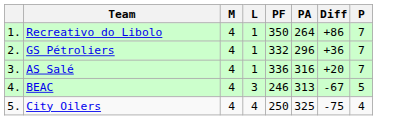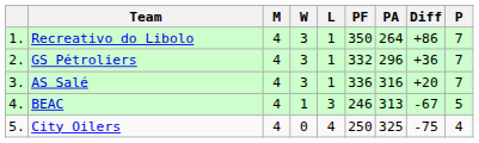 <table class="wikitable" style="text-align:center">
 <tr>
 <th width=15></th>
 <th width=220>Team</th>
 <th width=20>M</th>
+<th width=20>W</th>
 <th width=20>L</th>
 <th width=20>PF</th>
 <th width=20>PA</th>
 <th width=30>Diff</th>
 <th width=20>P</th>
 </tr>
 <tr style="background: #ccffcc;">
 <td>1.</td>
 <td align=left> <a href='#'>Recreativo do Libolo</a></td>
 <td>4</td>
+<td>3</td>
 <td>1</td>
 <td>350</td>
 <td>264</td>
 <td>+86</td>
 <td>7</td>
 </tr>
 <tr style="background: #ccffcc;">
 <td>2.</td>
 <td align=left> <a href='#'>GS Pétroliers</a></td>
 <td>4</td>
+<td>3</td>
 <td>1</td>
 <td>332</td>
 <td>296</td>
 <td>+36</td>
 <td>7</td>
 </tr>
 <tr style="background: #ccffcc;">
 <td>3.</td>
 <td align=left> <a href='#'>AS Salé</a></td>
 <td>4</td>
+<td>3</td>
 <td>1</td>
 <td>336</td>
 <td>316</td>
 <td>+20</td>
 <td>7</td>
 </tr>
 <tr style="background: #ccffcc;">
 <td>4.</td>
 <td align=left> <a href='#'>BEAC</a></td>
 <td>4</td>
+<td>1</td>
 <td>3</td>
 <td>246</td>
 <td>313</td>
 <td>-67</td>
 <td>5</td>
 </tr>
 <tr>
 <td>5.</td>
 <td align=left> <a href='#'>City Oilers</a></td>
 <td>4</td>
+<td>0</td>
 <td>4</td>
 <td>250</td>
 <td>325</td>
 <td>-75</td>
 <td>4</td>
 </tr>
 </table>
